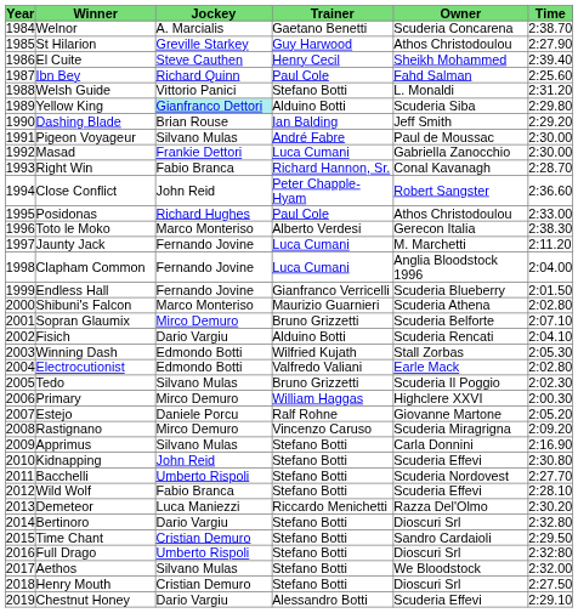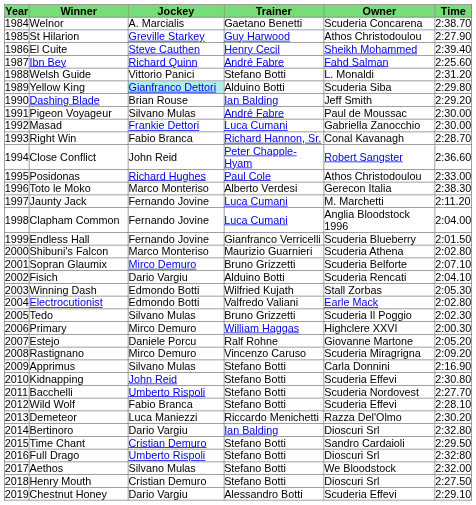 <table class = "sortable" | border="1" cellpadding="0" style="border-collapse: collapse; font-size:90%">
 <tr bgcolor="#77dd77" align="center">
 <th>Year</th>
 <th>Winner</th>
 <th>Jockey</th>
 <th>Trainer</th>
 <th>Owner</th>
 <th>Time</th>
 </tr>
 <tr>
 <td>1984</td>
 <td width=139px>Welnor</td>
 <td width=140px>A. Marcialis</td>
 <td width=147px>Gaetano Benetti</td>
 <td width=161px>Scuderia Concarena</td>
 <td>2:38.70</td>
 </tr>
 <tr>
 <td>1985</td>
 <td>St Hilarion</td>
 <td><a href='#'>Greville Starkey</a></td>
 <td><a href='#'>Guy Harwood</a></td>
 <td>Athos Christodoulou</td>
 <td>2:27.90</td>
 </tr>
 <tr>
 <td>1986</td>
 <td>El Cuite</td>
 <td><a href='#'>Steve Cauthen</a></td>
 <td><a href='#'>Henry Cecil</a></td>
 <td><a href='#'>Sheikh Mohammed</a></td>
 <td>2:39.40</td>
 </tr>
 <tr>
 <td>1987</td>
 <td><a href='#'>Ibn Bey</a></td>
 <td><a href='#'>Richard Quinn</a></td>
-<td><a href='#'>Paul Cole</a></td>
+<td><a href='#'>André Fabre</a></td>
 <td><a href='#'>Fahd Salman</a></td>
 <td>2:25.60</td>
 </tr>
 <tr>
 <td>1988</td>
 <td>Welsh Guide</td>
 <td>Vittorio Panici</td>
 <td>Stefano Botti</td>
 <td>L. Monaldi</td>
 <td>2:31.20</td>
 </tr>
 <tr>
 <td>1989</td>
 <td>Yellow King</td>
 <td style="background: paleturquoise;"><a href='#'>Gianfranco Dettori</a></td>
 <td>Alduino Botti</td>
 <td>Scuderia Siba</td>
 <td>2:29.80</td>
 </tr>
 <tr>
 <td>1990</td>
 <td><a href='#'>Dashing Blade</a></td>
 <td>Brian Rouse</td>
 <td><a href='#'>Ian Balding</a></td>
 <td>Jeff Smith</td>
 <td>2:29.20</td>
 </tr>
 <tr>
 <td>1991</td>
 <td>Pigeon Voyageur</td>
 <td>Silvano Mulas</td>
 <td><a href='#'>André Fabre</a></td>
 <td>Paul de Moussac</td>
 <td>2:30.00</td>
 </tr>
 <tr>
 <td>1992</td>
 <td>Masad</td>
 <td><a href='#'>Frankie Dettori</a></td>
 <td><a href='#'>Luca Cumani</a></td>
 <td>Gabriella Zanocchio</td>
 <td>2:30.00</td>
 </tr>
 <tr>
 <td>1993</td>
 <td>Right Win</td>
 <td>Fabio Branca</td>
 <td><a href='#'>Richard Hannon, Sr.</a></td>
 <td>Conal Kavanagh</td>
 <td>2:28.70</td>
 </tr>
 <tr>
 <td>1994</td>
 <td>Close Conflict</td>
 <td>John Reid</td>
 <td><a href='#'>Peter Chapple-Hyam</a></td>
 <td><a href='#'>Robert Sangster</a></td>
 <td>2:36.60</td>
 </tr>
 <tr>
 <td>1995</td>
 <td>Posidonas</td>
 <td><a href='#'>Richard Hughes</a></td>
 <td><a href='#'>Paul Cole</a></td>
 <td>Athos Christodoulou</td>
 <td>2:33.00</td>
 </tr>
 <tr>
 <td>1996</td>
 <td>Toto le Moko</td>
 <td>Marco Monteriso</td>
 <td>Alberto Verdesi</td>
 <td>Gerecon Italia</td>
 <td>2:38.30</td>
 </tr>
 <tr>
 <td>1997</td>
 <td>Jaunty Jack</td>
 <td>Fernando Jovine</td>
 <td><a href='#'>Luca Cumani</a></td>
 <td>M. Marchetti</td>
 <td>2:11.20</td>
 </tr>
 <tr>
 <td>1998</td>
 <td>Clapham Common</td>
 <td>Fernando Jovine</td>
 <td><a href='#'>Luca Cumani</a></td>
 <td>Anglia Bloodstock 1996</td>
 <td>2:04.00</td>
 </tr>
 <tr>
 <td>1999</td>
 <td>Endless Hall</td>
 <td>Fernando Jovine</td>
 <td>Gianfranco Verricelli</td>
 <td>Scuderia Blueberry</td>
 <td>2:01.50</td>
 </tr>
 <tr>
 <td>2000</td>
 <td>Shibuni's Falcon</td>
 <td>Marco Monteriso</td>
 <td>Maurizio Guarnieri</td>
 <td>Scuderia Athena</td>
 <td>2:02.80</td>
 </tr>
 <tr>
 <td>2001</td>
 <td>Sopran Glaumix</td>
 <td><a href='#'>Mirco Demuro</a></td>
 <td>Bruno Grizzetti</td>
 <td>Scuderia Belforte</td>
 <td>2:07.10</td>
 </tr>
 <tr>
 <td>2002</td>
 <td>Fisich</td>
 <td>Dario Vargiu</td>
 <td>Alduino Botti</td>
 <td>Scuderia Rencati</td>
 <td>2:04.10</td>
 </tr>
 <tr>
 <td>2003</td>
 <td>Winning Dash</td>
 <td>Edmondo Botti</td>
 <td>Wilfried Kujath</td>
 <td>Stall Zorbas</td>
 <td>2:05.30</td>
 </tr>
 <tr>
 <td>2004</td>
 <td><a href='#'>Electrocutionist</a></td>
 <td>Edmondo Botti</td>
 <td>Valfredo Valiani</td>
 <td><a href='#'>Earle Mack</a></td>
 <td>2:02.80</td>
 </tr>
 <tr>
 <td>2005</td>
 <td>Tedo</td>
 <td>Silvano Mulas</td>
 <td>Bruno Grizzetti</td>
 <td>Scuderia Il Poggio</td>
 <td>2:02.30</td>
 </tr>
 <tr>
 <td>2006</td>
 <td>Primary</td>
 <td>Mirco Demuro</td>
 <td><a href='#'>William Haggas</a></td>
 <td>Highclere XXVI</td>
 <td>2:00.30</td>
 </tr>
 <tr>
 <td>2007</td>
 <td>Estejo</td>
 <td>Daniele Porcu</td>
 <td>Ralf Rohne</td>
 <td>Giovanne Martone</td>
 <td>2:05.20</td>
 </tr>
 <tr>
 <td>2008</td>
 <td>Rastignano</td>
 <td>Mirco Demuro</td>
 <td>Vincenzo Caruso</td>
 <td>Scuderia Miragrigna</td>
 <td>2:09.20</td>
 </tr>
 <tr>
 <td>2009</td>
 <td>Apprimus</td>
 <td>Silvano Mulas</td>
 <td>Stefano Botti</td>
 <td>Carla Donnini</td>
 <td>2:16.90</td>
 </tr>
 <tr>
 <td>2010</td>
 <td>Kidnapping</td>
 <td><a href='#'>John Reid</a></td>
 <td>Stefano Botti</td>
 <td>Scuderia Effevi</td>
 <td>2:30.80</td>
 </tr>
 <tr>
 <td>2011</td>
 <td>Bacchelli</td>
 <td><a href='#'>Umberto Rispoli</a></td>
 <td>Stefano Botti</td>
 <td>Scuderia Nordovest</td>
 <td>2:27.70</td>
 </tr>
 <tr>
 <td>2012</td>
 <td>Wild Wolf</td>
 <td>Fabio Branca</td>
 <td>Stefano Botti</td>
 <td>Scuderia Effevi</td>
 <td>2:28.10</td>
 </tr>
 <tr>
 <td>2013</td>
 <td>Demeteor</td>
 <td>Luca Maniezzi</td>
 <td>Riccardo Menichetti</td>
 <td>Razza Del'Olmo</td>
 <td>2:30.20</td>
 </tr>
 <tr>
 <td>2014</td>
 <td>Bertinoro</td>
 <td>Dario Vargiu</td>
-<td>Stefano Botti</td>
+<td><a href='#'>Ian Balding</a></td>
 <td>Dioscuri Srl</td>
 <td>2:32.80</td>
 </tr>
 <tr>
 <td>2015</td>
 <td>Time Chant</td>
 <td><a href='#'>Cristian Demuro</a></td>
 <td>Stefano Botti</td>
 <td>Sandro Cardaioli</td>
 <td>2:29.50</td>
 </tr>
 <tr>
 <td>2016</td>
 <td>Full Drago</td>
 <td><a href='#'>Umberto Rispoli</a></td>
 <td>Stefano Botti</td>
 <td>Dioscuri Srl</td>
 <td>2:32:80</td>
 </tr>
 <tr>
 <td>2017</td>
 <td>Aethos</td>
 <td>Silvano Mulas</td>
 <td>Stefano Botti</td>
 <td>We Bloodstock</td>
 <td>2:32.00</td>
 </tr>
 <tr>
 <td>2018</td>
 <td>Henry Mouth</td>
 <td>Cristian Demuro</td>
 <td>Stefano Botti</td>
 <td>Dioscuri Srl</td>
 <td>2:27.50</td>
 </tr>
 <tr>
 <td>2019</td>
 <td>Chestnut Honey</td>
 <td>Dario Vargiu</td>
 <td>Alessandro Botti</td>
 <td>Scuderia Effevi</td>
 <td>2:29.10</td>
 </tr>
 </table>
